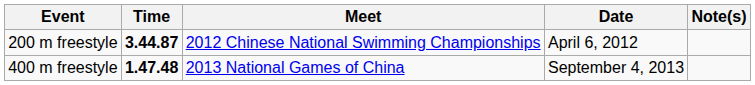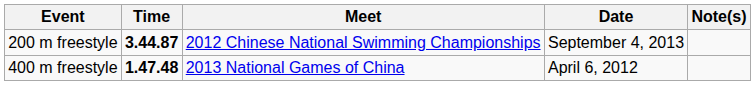 <table class="wikitable">
 <tr>
 <th>Event</th>
 <th>Time</th>
 <th>Meet</th>
 <th>Date</th>
 <th>Note(s)</th>
 </tr>
 <tr>
 <td>200 m freestyle</td>
 <td><strong>3.44.87</strong></td>
 <td><a href='#'>2012 Chinese National Swimming Championships</a></td>
-<td>April 6, 2012</td>
+<td>September 4, 2013</td>
 <td></td>
 </tr>
 <tr>
 <td>400 m freestyle</td>
 <td><strong>1.47.48</strong></td>
 <td><a href='#'>2013 National Games of China</a></td>
-<td>September 4, 2013</td>
+<td>April 6, 2012</td>
 <td></td>
 </tr>
 </table>
